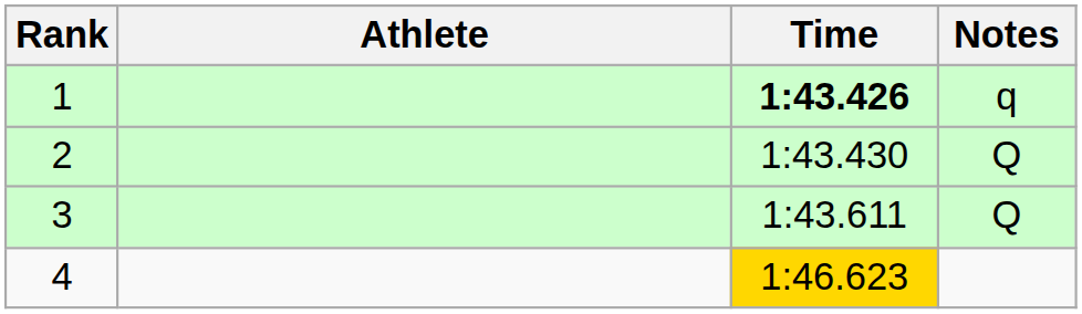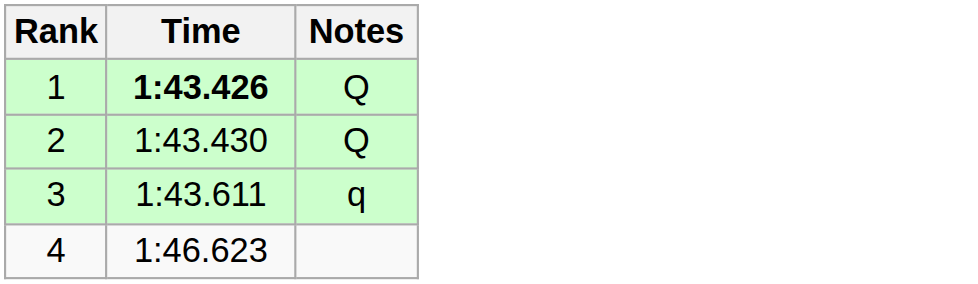 <table class=wikitable style="text-align:center">
 <tr>
 <th width=40>Rank</th>
-<th width=250>Athlete</th>
 <th width=80>Time</th>
 <th width=50>Notes</th>
 </tr>
 <tr bgcolor="ccffcc">
 <td>1</td>
-<td align=left></td>
 <td><strong>1:43.426</strong></td>
-<td>q</td>
+<td>Q</td>
 </tr>
 <tr bgcolor="ccffcc">
 <td>2</td>
-<td align=left></td>
 <td>1:43.430</td>
 <td>Q</td>
 </tr>
 <tr bgcolor="ccffcc">
 <td>3</td>
-<td align=left></td>
 <td>1:43.611</td>
-<td>Q</td>
+<td>q</td>
 </tr>
 <tr>
 <td>4</td>
-<td align=left></td>
-<td style="background: gold;">1:46.623</td>
+<td>1:46.623</td>
 <td></td>
 </tr>
 </table>
